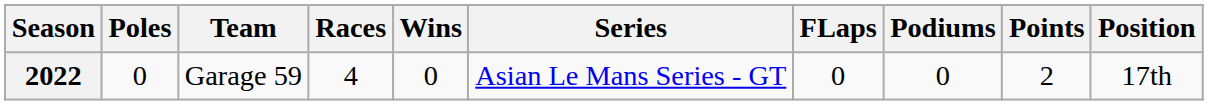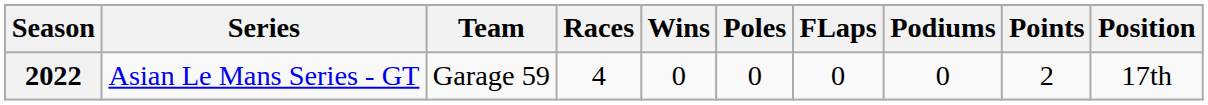 <table class="wikitable" style="font-size: 90%; text-align:center">
 <tr>
 <th>Season</th>
-<th>Poles</th>
+<th>Series</th>
 <th>Team</th>
 <th>Races</th>
 <th>Wins</th>
-<th>Series</th>
+<th>Poles</th>
 <th>FLaps</th>
 <th>Podiums</th>
 <th>Points</th>
 <th>Position</th>
 </tr>
 <tr>
 <th>2022</th>
-<td>0</td>
+<td align=left><a href='#'>Asian Le Mans Series - GT</a></td>
 <td align=left>Garage 59</td>
 <td>4</td>
 <td>0</td>
-<td align=left><a href='#'>Asian Le Mans Series - GT</a></td>
+<td>0</td>
 <td>0</td>
 <td>0</td>
 <td>2</td>
 <td>17th</td>
 </tr>
 </table>
